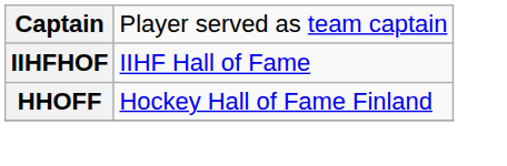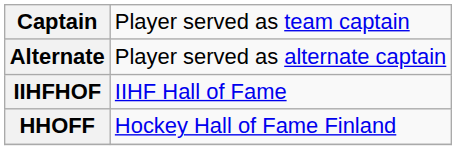 <table class="wikitable">
 <tr align="left";>
 <th>Captain</th>
 <td>Player served as <a href='#'>team captain</a></td>
+</tr>
+<tr a lign="left">
+<th>Alternate</th>
+<td>Player served as <a href='#'>alternate captain</a></td>
 </tr>
 <tr>
 <th>IIHFHOF</th>
 <td><a href='#'>IIHF Hall of Fame</a></td>
 </tr>
 <tr>
 <th>HHOFF</th>
 <td><a href='#'>Hockey Hall of Fame Finland</a></td>
 </tr>
 <tr>
 </tr>
 </table>
